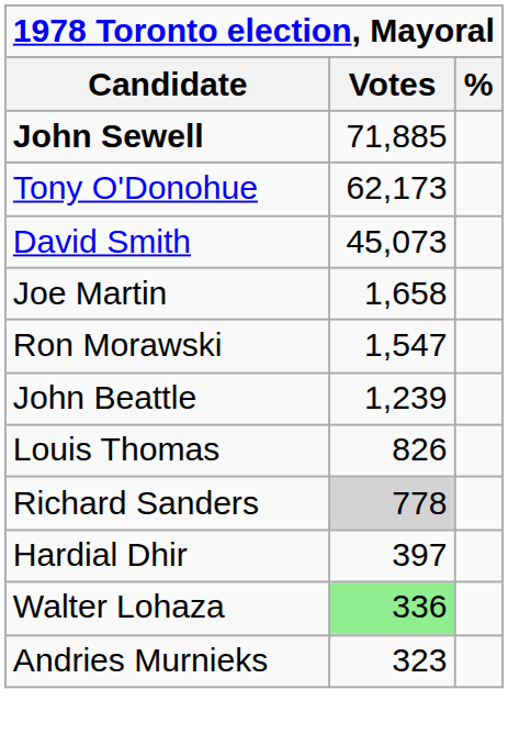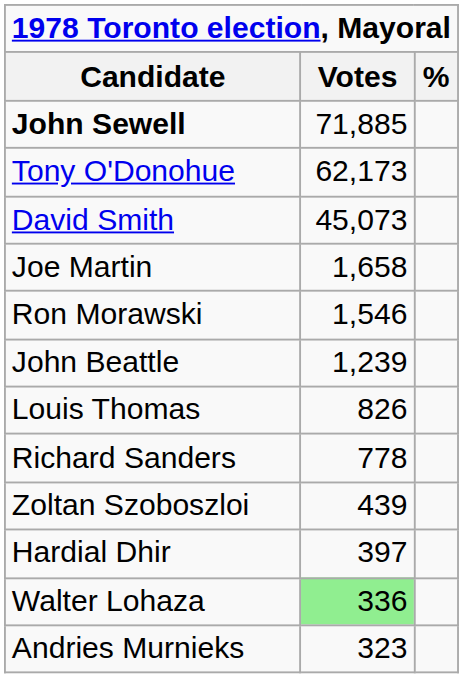 <table class="wikitable">
 <tr>
 <td Colspan="3" align="center"><strong><a href='#'>1978 Toronto election</a>, Mayoral</strong></td>
 </tr>
 <tr>
 <th bgcolor="#DDDDFF" width="150px">Candidate</th>
 <th bgcolor="#DDDDFF">Votes</th>
 <th bgcolor="#DDDDFF">%</th>
 </tr>
 <tr>
 <td><strong>John Sewell</strong></td>
 <td align=right>71,885</td>
 <td align=right></td>
 </tr>
 <tr>
 <td><a href='#'>Tony O'Donohue</a></td>
 <td align=right>62,173</td>
 <td align=right></td>
 </tr>
 <tr>
 <td><a href='#'>David Smith</a></td>
 <td align=right>45,073</td>
 <td align=right></td>
 </tr>
 <tr>
 <td>Joe Martin</td>
 <td align=right>1,658</td>
 <td align=right></td>
 </tr>
 <tr>
 <td>Ron Morawski</td>
-<td align=right>1,547</td>
+<td align=right>1,546</td>
 <td align=right></td>
 </tr>
 <tr>
 <td>John Beattle</td>
 <td align=right>1,239</td>
 <td align=right></td>
 </tr>
 <tr>
 <td>Louis Thomas</td>
 <td align=right>826</td>
 <td align=right></td>
 </tr>
 <tr>
 <td>Richard Sanders</td>
-<td align=right style="background: lightgrey;">778</td>
+<td align=right>778</td>
+<td align=right></td>
+</tr>
+<tr>
+<td>Zoltan Szoboszloi</td>
+<td align=right>439</td>
 <td align=right></td>
 </tr>
 <tr>
 <td>Hardial Dhir</td>
 <td align=right>397</td>
 <td align=right></td>
 </tr>
 <tr>
 <td>Walter Lohaza</td>
 <td align=right style="background: lightgreen;">336</td>
 <td align=right></td>
 </tr>
 <tr>
 <td>Andries Murnieks</td>
 <td align=right>323</td>
 <td align=right></td>
 </tr>
 </table>
